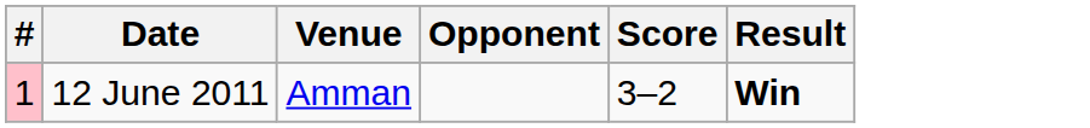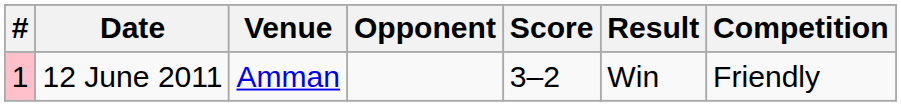 <table class="wikitable">
 <tr>
 <th>#</th>
 <th>Date</th>
 <th>Venue</th>
 <th>Opponent</th>
 <th>Score</th>
 <th>Result</th>
+<th>Competition</th>
 </tr>
 <tr>
 <td style="background: pink;">1</td>
 <td>12 June 2011</td>
 <td><a href='#'>Amman</a></td>
 <td></td>
 <td>3–2</td>
-<td><strong>Win</strong></td>
+<td>Win</td>
+<td>Friendly</td>
 </tr>
 </table>
